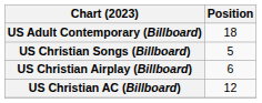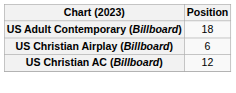 <table class="wikitable plainrowheaders" style="text-align:center">
 <tr>
 <th scope="col">Chart (2023)</th>
 <th scope="col">Position</th>
 </tr>
 <tr>
 <th scope="row">US Adult Contemporary (<em>Billboard</em>)</th>
 <td>18</td>
-</tr>
-<tr>
-<th scope="row">US Christian Songs (<em>Billboard</em>)</th>
-<td>5</td>
 </tr>
 <tr>
 <th scope="row">US Christian Airplay (<em>Billboard</em>)</th>
 <td>6</td>
 </tr>
 <tr>
 <th scope="row">US Christian AC (<em>Billboard</em>)</th>
 <td>12</td>
 </tr>
 <tr>
 </tr>
 </table>
